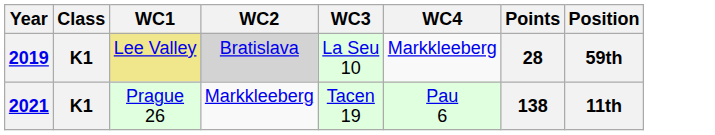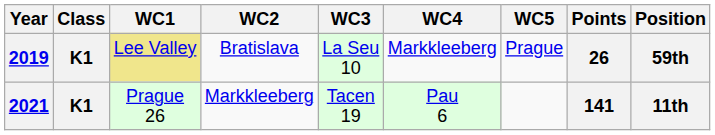 <table class="wikitable" style="font-size: 90%; text-align: center">
 <tr>
 <th>Year</th>
 <th>Class</th>
 <th>WC1</th>
 <th>WC2</th>
 <th>WC3</th>
 <th>WC4</th>
+<th>WC5</th>
 <th>Points</th>
 <th>Position</th>
 </tr>
 <tr>
 <th><a href='#'>2019</a></th>
 <th>K1</th>
 <td style="background: khaki;"><a href='#'>Lee Valley</a> <br> </td>
-<td style="background: lightgrey;"><a href='#'>Bratislava</a> <br> </td>
+<td><a href='#'>Bratislava</a> <br> </td>
 <td style="background:#DFFFDF;"><a href='#'>La Seu</a> <br>10</td>
 <td><a href='#'>Markkleeberg</a><br> </td>
-<th>28</th>
+<td><a href='#'>Prague</a> <br> </td>
+<th>26</th>
 <th>59th</th>
 </tr>
 <tr>
 <th><a href='#'>2021</a></th>
 <th>K1</th>
 <td style="background:#DFFFDF;"><a href='#'>Prague</a> <br>26</td>
 <td><a href='#'>Markkleeberg</a><br> </td>
 <td style="background:#DFFFDF;"><a href='#'>Tacen</a> <br>19</td>
 <td style="background:#DFFFDF;"><a href='#'>Pau</a> <br>6</td>
-<th>138</th>
+<td></td>
+<th>141</th>
 <th>11th</th>
 </tr>
 </table>
